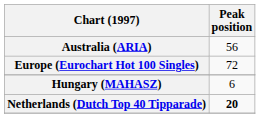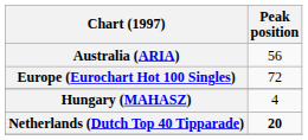 <table class="wikitable sortable plainrowheaders" style="text-align:center">
 <tr>
 <th scope="col">Chart (1997)</th>
 <th scope="col">Peak <br>position</th>
 </tr>
 <tr>
 <th scope="row">Australia (<a href='#'>ARIA</a>)</th>
 <td>56</td>
 </tr>
 <tr>
 <th scope="row">Europe (<a href='#'>Eurochart Hot 100 Singles</a>)</th>
 <td>72</td>
 </tr>
 <tr>
 </tr>
 <tr>
 </tr>
 <tr>
 <th scope="row">Hungary (<a href='#'>MAHASZ</a>)</th>
-<td>6</td>
+<td>4</td>
 </tr>
 <tr>
 <th scope="row">Netherlands (<a href='#'>Dutch Top 40 Tipparade</a>)</th>
 <td><strong>20</strong></td>
 </tr>
 <tr>
 </tr>
 <tr>
 </tr>
 <tr>
 </tr>
 <tr>
 </tr>
 <tr>
 </tr>
 <tr>
 </tr>
 </table>
